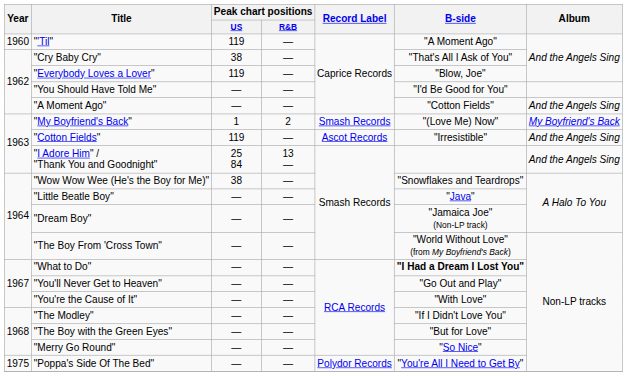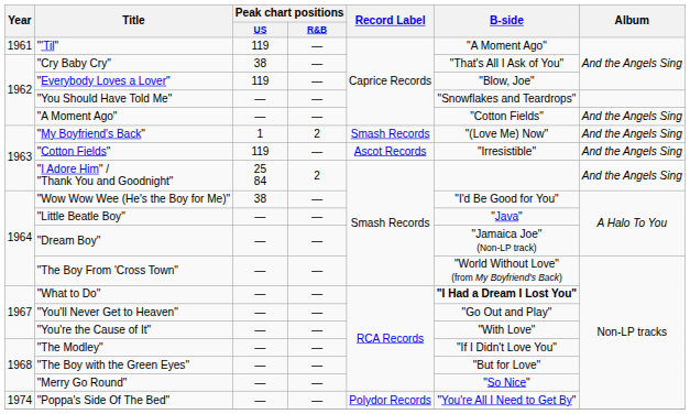 <table class="wikitable" style=text-align:center;>
 <tr>
 <th rowspan="2">Year</th>
 <th rowspan="2">Title</th>
 <th colspan="2">Peak chart positions</th>
 <th rowspan="2"><a href='#'>Record Label</a></th>
 <th rowspan="2"><a href='#'>B-side</a></th>
 <th rowspan="2">Album</th>
 </tr>
 <tr style="font-size:smaller;">
 <th align=centre><a href='#'>US</a></th>
 <th align=centre><a href='#'>R&B</a></th>
 </tr>
 <tr>
-<td rowspan="1">1960</td>
+<td rowspan="1">1961</td>
 <td align=left>"<a href='#'>'Til</a>"</td>
 <td>119</td>
 <td>—</td>
 <td rowspan="5">Caprice Records</td>
 <td>"A Moment Ago"</td>
 <td rowspan="3"><em>And the Angels Sing</em></td>
 </tr>
 <tr>
 <td rowspan="4">1962</td>
 <td align=left>"Cry Baby Cry"</td>
 <td>38</td>
 <td>—</td>
 <td>"That's All I Ask of You"</td>
 </tr>
 <tr>
 <td align=left>"<a href='#'>Everybody Loves a Lover</a>"</td>
 <td>119</td>
 <td>—</td>
 <td>"Blow, Joe"</td>
 </tr>
 <tr>
 <td align=left>"You Should Have Told Me"</td>
 <td>—</td>
 <td>—</td>
-<td>"I'd Be Good for You"</td>
+<td>"Snowflakes and Teardrops"</td>
 <td></td>
 </tr>
 <tr>
 <td align=left>"A Moment Ago"</td>
 <td>—</td>
 <td>—</td>
 <td>"Cotton Fields"</td>
 <td><em>And the Angels Sing</em></td>
 </tr>
 <tr>
 <td rowspan="3">1963</td>
 <td align=left>"<a href='#'>My Boyfriend's Back</a>"</td>
 <td>1</td>
 <td>2</td>
 <td rowspan="1"><a href='#'>Smash Records</a></td>
 <td>"(Love Me) Now"</td>
-<td><em><a href='#'>My Boyfriend's Back</a></em></td>
+<td><em>And the Angels Sing</em></td>
 </tr>
 <tr>
 <td align=left>"<a href='#'>Cotton Fields</a>"</td>
 <td>119</td>
 <td>—</td>
 <td rowspan="1"><a href='#'>Ascot Records</a></td>
 <td>"Irresistible"</td>
 <td><em>And the Angels Sing</em></td>
 </tr>
 <tr>
 <td align=left>"<a href='#'>I Adore Him</a>" /<br>"Thank You and Goodnight"</td>
 <td>25<br>84</td>
-<td>13<br> —</td>
+<td>2</td>
 <td rowspan="5">Smash Records</td>
 <td></td>
 <td><em>And the Angels Sing</em></td>
 </tr>
 <tr>
 <td rowspan="4">1964</td>
 <td align=left>"Wow Wow Wee (He's the Boy for Me)"</td>
 <td>38</td>
 <td>—</td>
-<td>"Snowflakes and Teardrops"</td>
+<td>"I'd Be Good for You"</td>
 <td rowspan="3"><em>A Halo To You</em></td>
 </tr>
 <tr>
 <td align=left>"Little Beatle Boy"</td>
 <td>—</td>
 <td>—</td>
 <td>"<a href='#'>Java</a>"</td>
 </tr>
 <tr>
 <td align=left>"Dream Boy"</td>
 <td>—</td>
 <td>—</td>
 <td>"Jamaica Joe"<br><small>(Non-LP track)</small></td>
 </tr>
 <tr>
 <td align=left>"The Boy From 'Cross Town"</td>
 <td>—</td>
 <td>—</td>
 <td>"World Without Love"<br><small>(from <em>My Boyfriend's Back</em>)</small></td>
 <td rowspan="8">Non-LP tracks</td>
 </tr>
 <tr>
 <td rowspan="3">1967</td>
 <td align=left>"What to Do"</td>
 <td>—</td>
 <td>—</td>
 <td rowspan="6"><a href='#'>RCA Records</a></td>
 <td><strong>"I Had a Dream I Lost You"</strong></td>
 </tr>
 <tr>
 <td align=left>"You'll Never Get to Heaven"</td>
 <td>—</td>
 <td>—</td>
 <td>"Go Out and Play"</td>
 </tr>
 <tr>
 <td align=left>"You're the Cause of It"</td>
 <td>—</td>
 <td>—</td>
 <td>"With Love"</td>
 </tr>
 <tr>
 <td rowspan="3">1968</td>
 <td align=left>"The Modley"</td>
 <td>—</td>
 <td>—</td>
 <td>"If I Didn't Love You"</td>
 </tr>
 <tr>
 <td align=left>"The Boy with the Green Eyes"</td>
 <td>—</td>
 <td>—</td>
 <td>"But for Love"</td>
 </tr>
 <tr>
 <td align=left>"Merry Go Round"</td>
 <td>—</td>
 <td>—</td>
 <td>"<a href='#'>So Nice</a>"</td>
 </tr>
 <tr>
-<td rowspan="1">1975</td>
+<td rowspan="1">1974</td>
 <td align=left>"Poppa's Side Of The Bed"</td>
 <td>—</td>
 <td>—</td>
 <td rowspan="1"><a href='#'>Polydor Records</a></td>
 <td>"<a href='#'>You're All I Need to Get By</a>"</td>
 </tr>
 <tr>
 </tr>
 </table>
